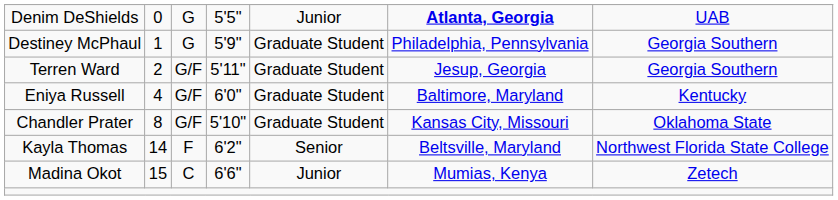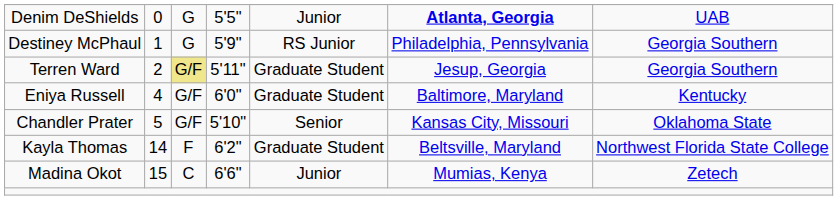 <table class="wikitable sortable" style="text-align: center">
 <tr align=center>
 </tr>
 <tr>
 <td>Denim DeShields</td>
 <td>0</td>
 <td>G</td>
 <td>5'5"</td>
 <td>Junior</td>
 <td><strong><a href='#'>Atlanta, Georgia</a></strong></td>
 <td><a href='#'>UAB</a></td>
 </tr>
 <tr>
 <td>Destiney McPhaul</td>
 <td>1</td>
 <td>G</td>
 <td>5'9"</td>
-<td>Graduate Student</td>
+<td>RS Junior</td>
 <td><a href='#'>Philadelphia, Pennsylvania</a></td>
 <td><a href='#'>Georgia Southern</a></td>
 </tr>
 <tr>
 <td>Terren Ward</td>
 <td>2</td>
-<td>G/F</td>
+<td style="background: khaki;">G/F</td>
 <td>5'11"</td>
 <td>Graduate Student</td>
 <td><a href='#'>Jesup, Georgia</a></td>
 <td><a href='#'>Georgia Southern</a></td>
 </tr>
 <tr>
 <td>Eniya Russell</td>
 <td>4</td>
 <td>G/F</td>
 <td>6'0"</td>
 <td>Graduate Student</td>
 <td><a href='#'>Baltimore, Maryland</a></td>
 <td><a href='#'>Kentucky</a></td>
 </tr>
 <tr>
 <td>Chandler Prater</td>
-<td>8</td>
+<td>5</td>
 <td>G/F</td>
 <td>5'10"</td>
-<td>Graduate Student</td>
+<td>Senior</td>
 <td><a href='#'>Kansas City, Missouri</a></td>
 <td><a href='#'>Oklahoma State</a></td>
 </tr>
 <tr>
 <td>Kayla Thomas</td>
 <td>14</td>
 <td>F</td>
 <td>6'2"</td>
-<td>Senior</td>
+<td>Graduate Student</td>
 <td><a href='#'>Beltsville, Maryland</a></td>
 <td><a href='#'>Northwest Florida State College</a></td>
 </tr>
 <tr>
 <td>Madina Okot</td>
 <td>15</td>
 <td>C</td>
 <td>6'6"</td>
 <td>Junior</td>
 <td><a href='#'>Mumias, Kenya</a></td>
 <td><a href='#'>Zetech</a></td>
 </tr>
 <tr>
 <td colspan=7></td>
 </tr>
 </table>
